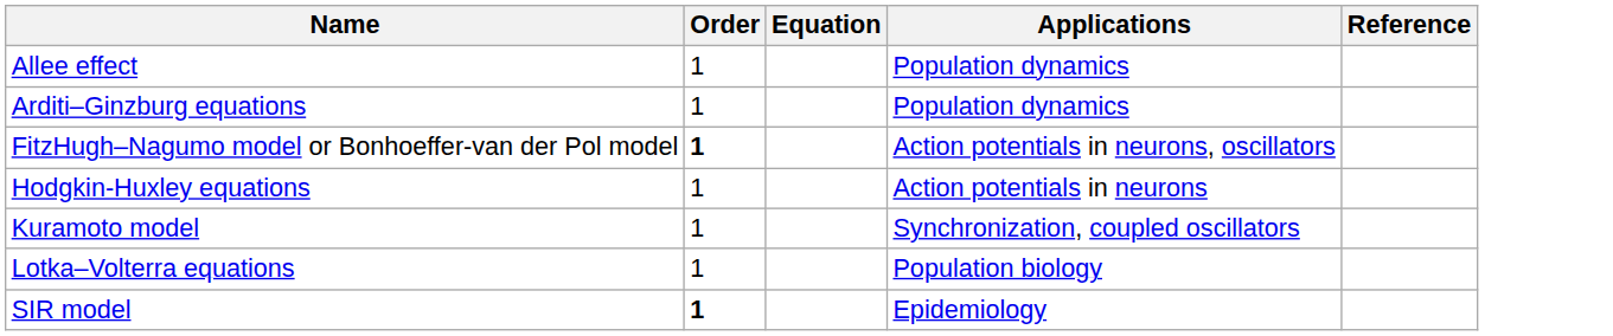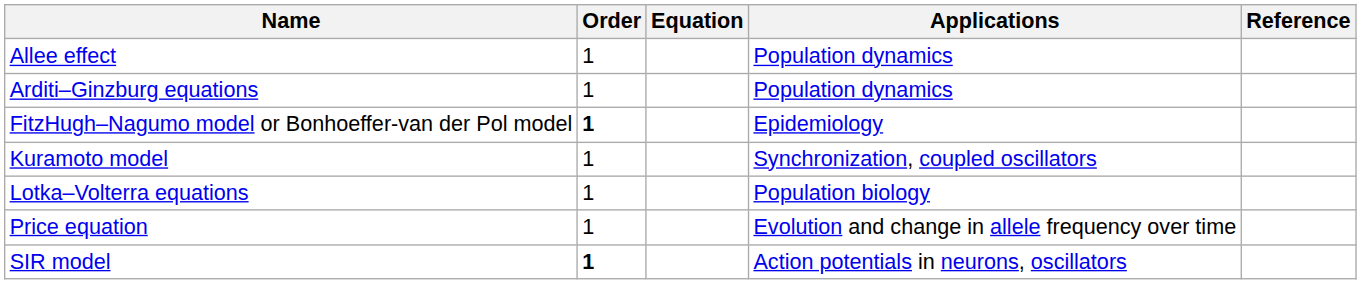 <table class="wikitable" style="background: white; color: black; text-align: left">
 <tr style="background: #eee">
 <th>Name</th>
 <th>Order</th>
 <th>Equation</th>
 <th>Applications</th>
 <th>Reference</th>
 </tr>
 <tr>
 <td><a href='#'>Allee effect</a></td>
 <td>1</td>
 <td></td>
 <td><a href='#'>Population dynamics</a></td>
 <td></td>
 </tr>
 <tr>
 <td><a href='#'>Arditi–Ginzburg equations</a></td>
 <td>1</td>
 <td></td>
 <td><a href='#'>Population dynamics</a></td>
 <td></td>
 </tr>
 <tr>
 <td><a href='#'>FitzHugh–Nagumo model</a> or Bonhoeffer-van der Pol model</td>
 <td><strong>1</strong></td>
 <td></td>
-<td><a href='#'>Action potentials</a> in <a href='#'>neurons</a>, <a href='#'>oscillators</a></td>
-<td></td>
-</tr>
-<tr>
-<td><a href='#'>Hodgkin-Huxley equations</a></td>
-<td>1</td>
-<td></td>
-<td><a href='#'>Action potentials</a> in <a href='#'>neurons</a></td>
+<td><a href='#'>Epidemiology</a></td>
 <td></td>
 </tr>
 <tr>
 <td><a href='#'>Kuramoto model</a></td>
 <td>1</td>
 <td></td>
 <td><a href='#'>Synchronization</a>, <a href='#'>coupled oscillators</a></td>
 <td></td>
 </tr>
 <tr>
 <td><a href='#'>Lotka–Volterra equations</a></td>
 <td>1</td>
 <td></td>
 <td><a href='#'>Population biology</a></td>
 <td></td>
 </tr>
 <tr>
+<td><a href='#'>Price equation</a></td>
+<td>1</td>
+<td></td>
+<td><a href='#'>Evolution</a> and change in <a href='#'>allele</a> frequency over time</td>
+<td></td>
+</tr>
+<tr>
 <td><a href='#'>SIR model</a></td>
 <td><strong>1</strong></td>
 <td></td>
-<td><a href='#'>Epidemiology</a></td>
+<td><a href='#'>Action potentials</a> in <a href='#'>neurons</a>, <a href='#'>oscillators</a></td>
 <td></td>
 </tr>
 </table>
